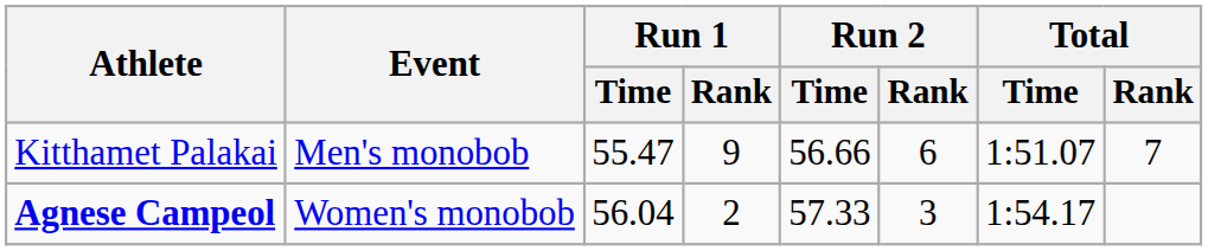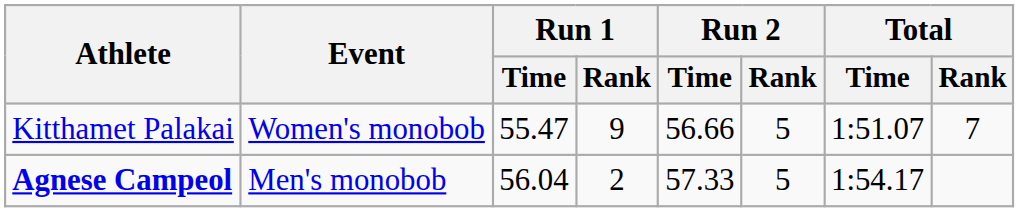 <table class="wikitable" style="font-size:90%">
 <tr>
 <th rowspan="2">Athlete</th>
 <th rowspan="2">Event</th>
 <th colspan="2">Run 1</th>
 <th colspan="2">Run 2</th>
 <th colspan="2">Total</th>
 </tr>
 <tr style="font-size:95%">
 <th>Time</th>
 <th>Rank</th>
 <th>Time</th>
 <th>Rank</th>
 <th>Time</th>
 <th>Rank</th>
 </tr>
 <tr align=center>
 <td align=left><a href='#'>Kitthamet Palakai</a></td>
-<td align=left><a href='#'>Men's monobob</a></td>
+<td align=left><a href='#'>Women's monobob</a></td>
 <td>55.47</td>
 <td>9</td>
 <td>56.66</td>
-<td>6</td>
+<td>5</td>
 <td>1:51.07</td>
 <td>7</td>
 </tr>
 <tr align=center>
 <td align=left><strong><a href='#'>Agnese Campeol</a></strong></td>
-<td align=left><a href='#'>Women's monobob</a></td>
+<td align=left><a href='#'>Men's monobob</a></td>
 <td>56.04</td>
 <td>2</td>
 <td>57.33</td>
-<td>3</td>
+<td>5</td>
 <td>1:54.17</td>
 <td></td>
 </tr>
 </table>
